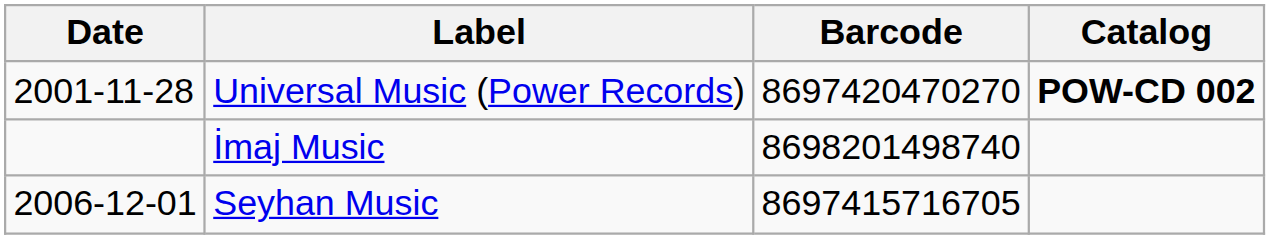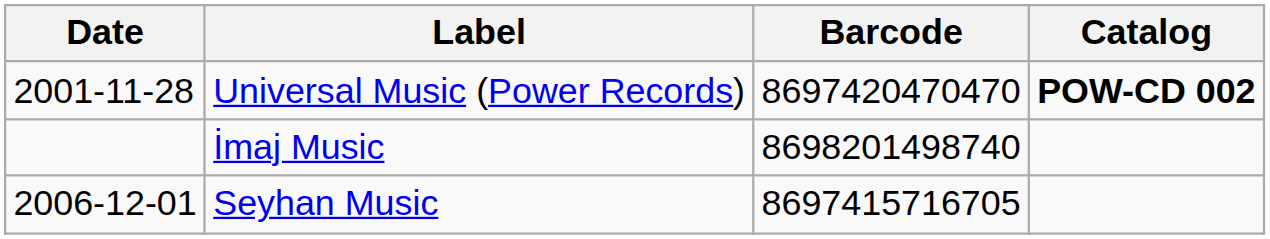 <table class="wikitable">
 <tr>
 <th>Date</th>
 <th>Label</th>
 <th>Barcode</th>
 <th>Catalog</th>
 </tr>
 <tr>
 <td>2001-11-28</td>
 <td><a href='#'>Universal Music</a> (<a href='#'>Power Records</a>)</td>
-<td>8697420470270</td>
+<td>8697420470470</td>
 <td><strong>POW-CD 002</strong></td>
 </tr>
 <tr>
 <td></td>
 <td><a href='#'>İmaj Music</a></td>
 <td>8698201498740</td>
 <td></td>
 </tr>
 <tr>
 <td>2006-12-01</td>
 <td><a href='#'>Seyhan Music</a></td>
 <td>8697415716705</td>
 <td></td>
 </tr>
 </table>
